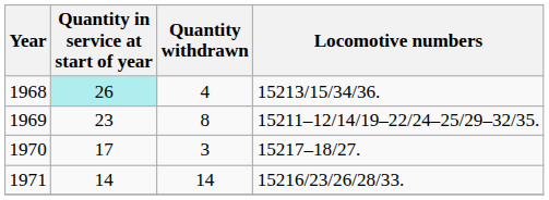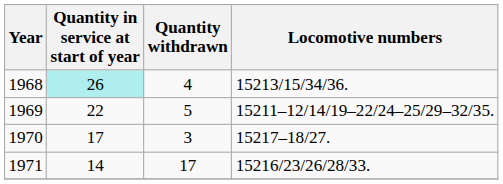 <table class="wikitable" style="text-align:center">
 <tr>
 <th>Year</th>
 <th>Quantity in<br>service at<br>start of year</th>
 <th>Quantity<br>withdrawn</th>
 <th>Locomotive numbers</th>
 </tr>
 <tr>
 <td>1968</td>
 <td style="background: paleturquoise;">26</td>
 <td>4</td>
 <td align=left>15213/15/34/36.</td>
 </tr>
 <tr>
 <td>1969</td>
-<td>23</td>
-<td>8</td>
+<td>22</td>
+<td>5</td>
 <td align=left>15211–12/14/19–22/24–25/29–32/35.</td>
 </tr>
 <tr>
 <td>1970</td>
 <td>17</td>
 <td>3</td>
 <td align=left>15217–18/27.</td>
 </tr>
 <tr>
 <td>1971</td>
 <td>14</td>
-<td>14</td>
+<td>17</td>
 <td align=left>15216/23/26/28/33.</td>
 </tr>
 <tr>
 </tr>
 </table>
